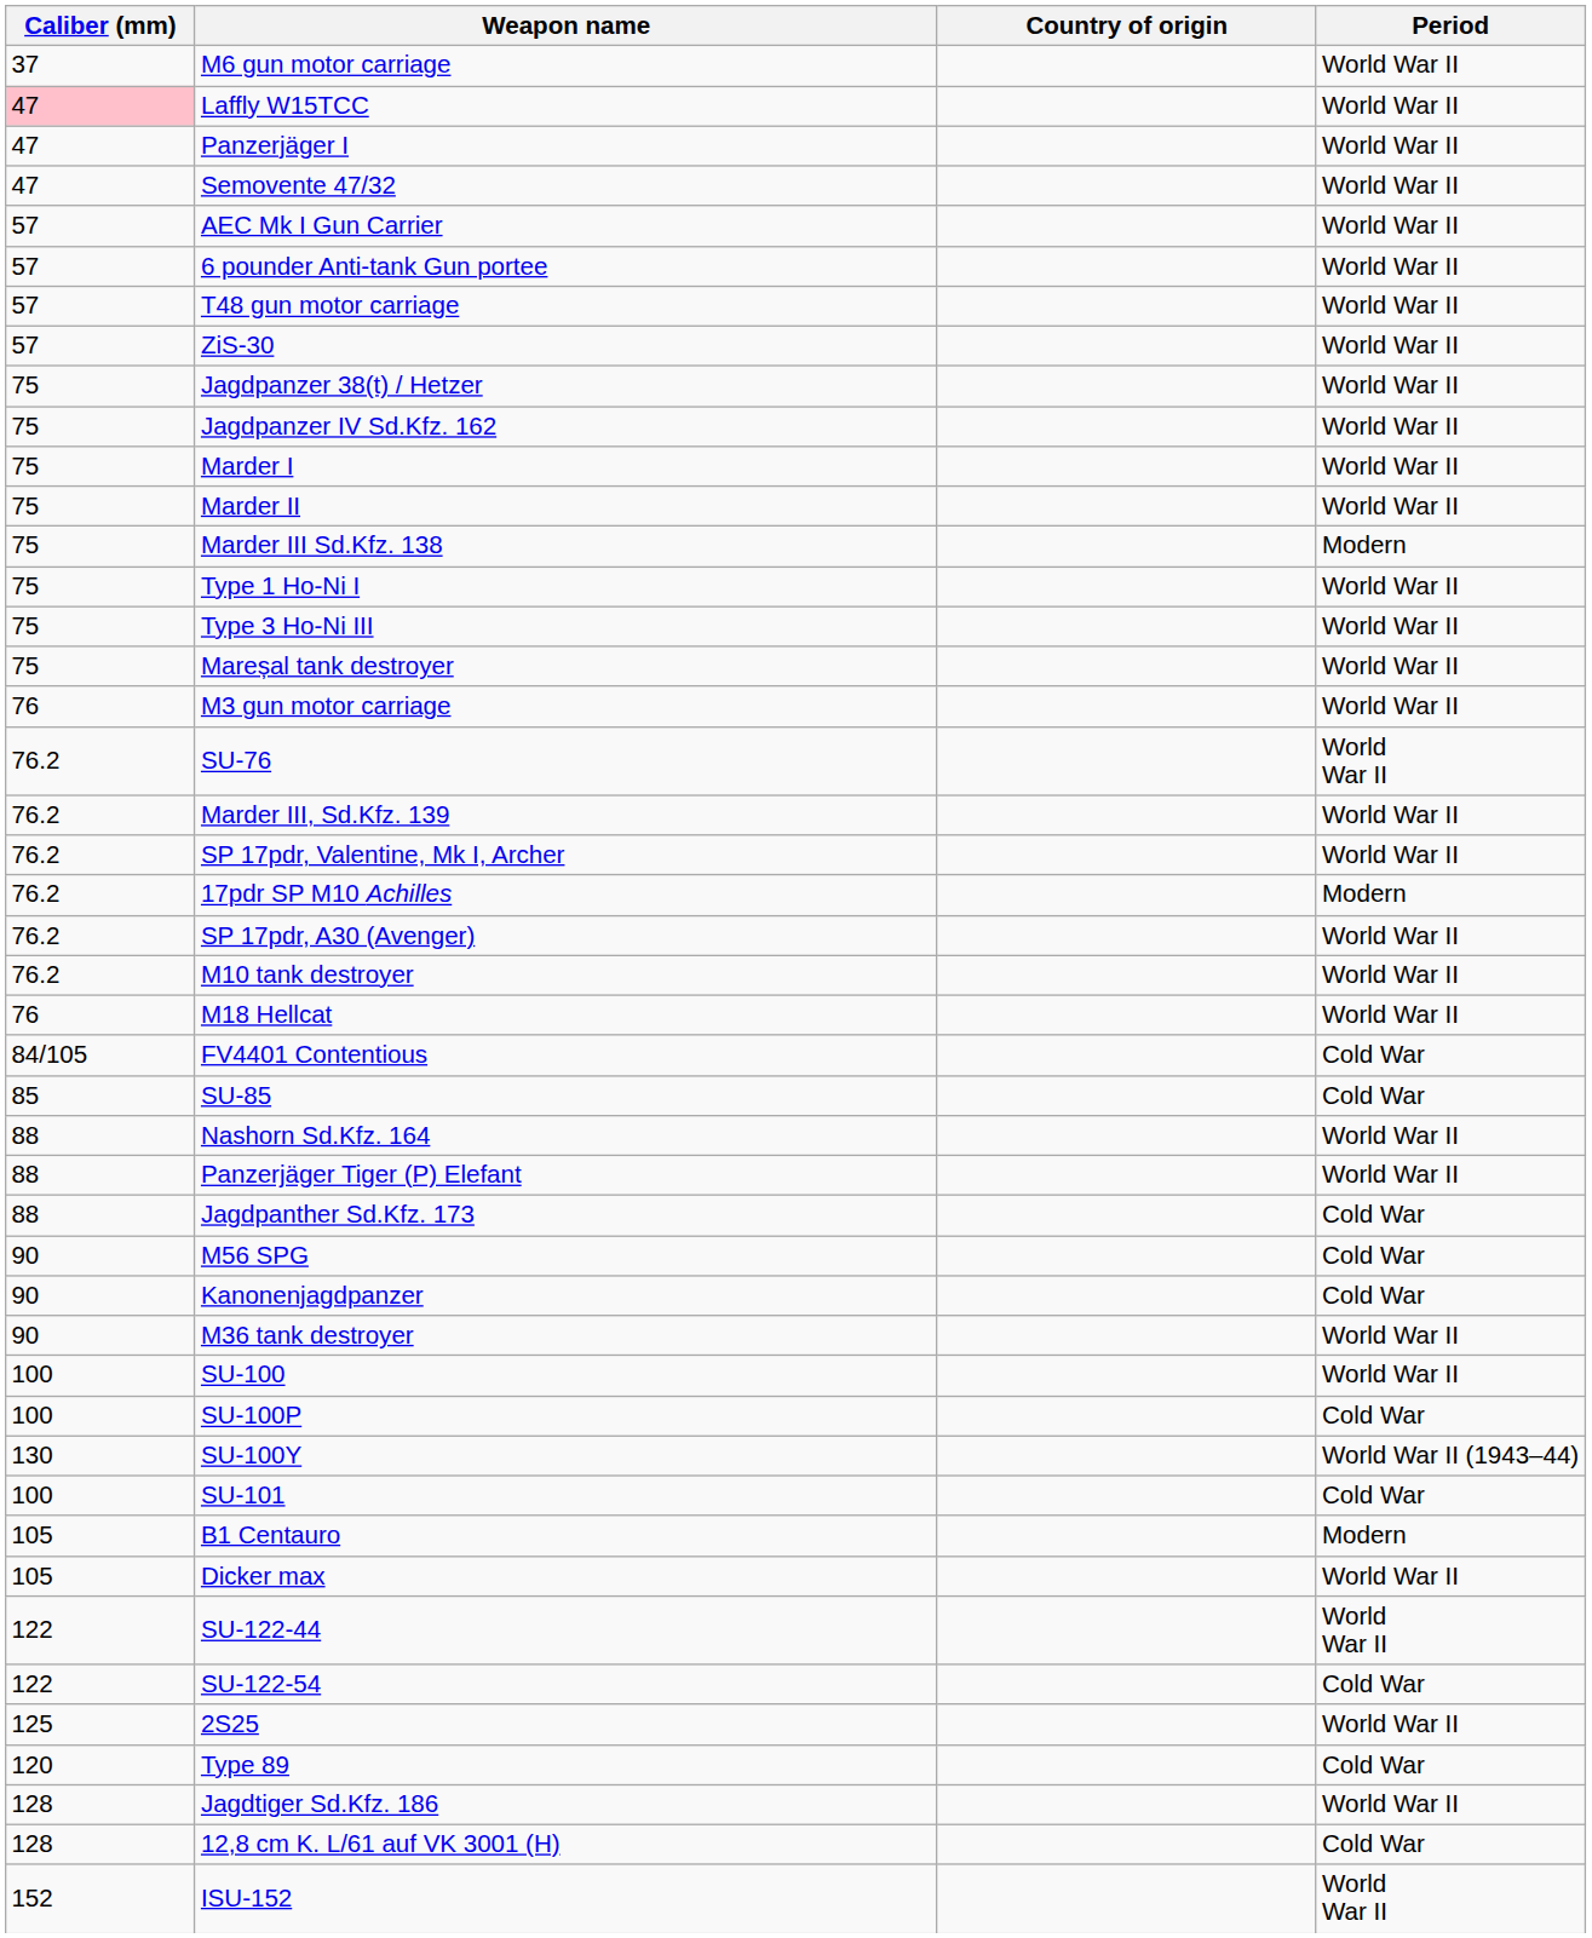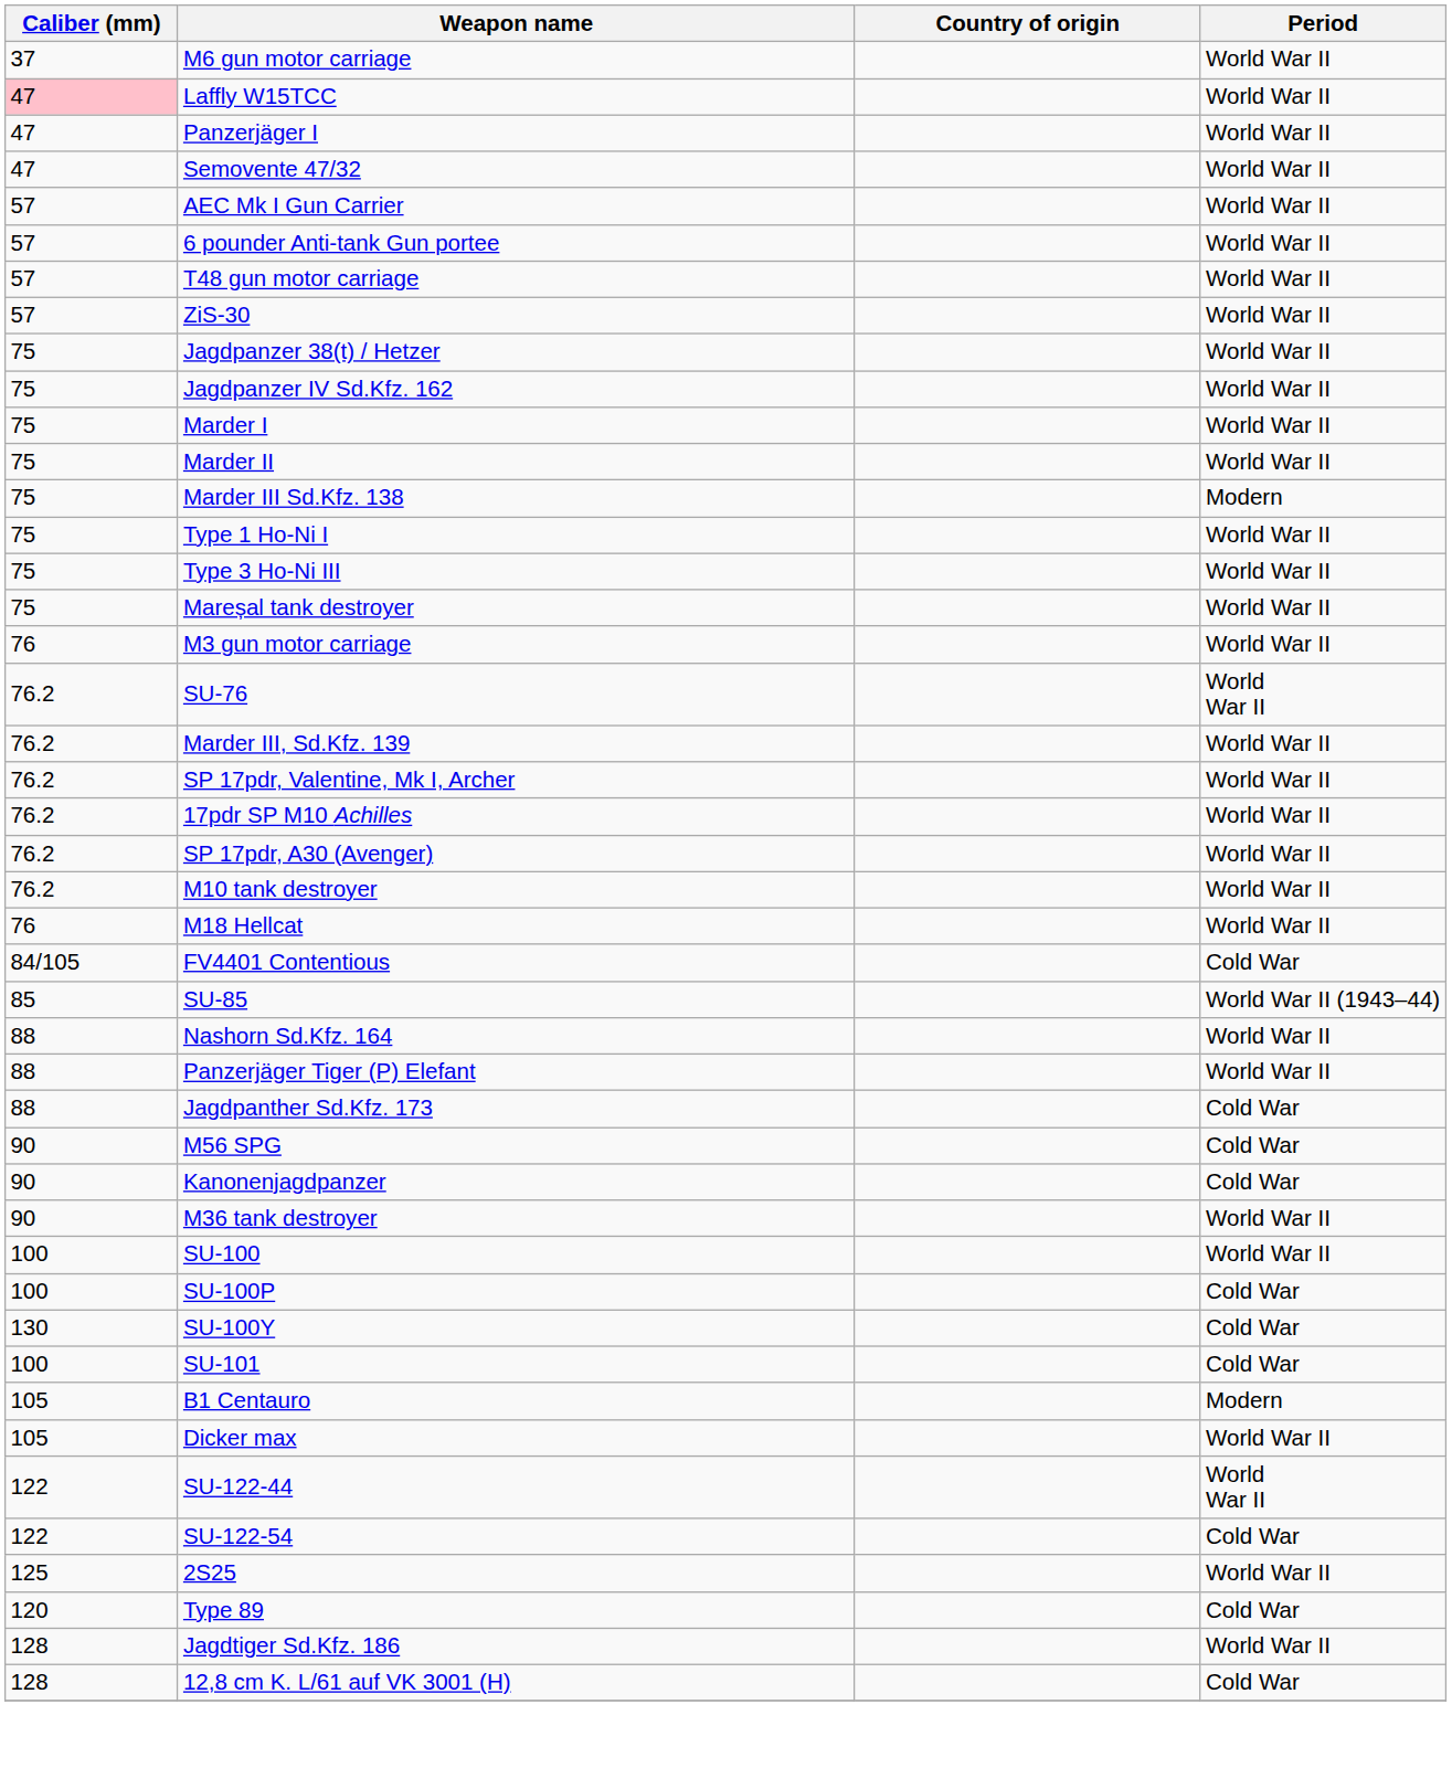 <table class="wikitable sortable" style="font-size:98%;">
 <tr>
 <th width=12%><a href='#'>Caliber</a> (mm)</th>
 <th width=47%>Weapon name</th>
 <th width=24%>Country of origin</th>
 <th width=19%>Period</th>
 </tr>
 <tr>
 <td>37</td>
 <td><a href='#'>M6 gun motor carriage</a></td>
 <td></td>
 <td>World War II</td>
 </tr>
 <tr>
 <td style="background: pink;">47</td>
 <td><a href='#'>Laffly W15TCC</a></td>
 <td></td>
 <td>World War II</td>
 </tr>
 <tr>
 <td>47</td>
 <td><a href='#'>Panzerjäger I</a></td>
 <td></td>
 <td>World War II</td>
 </tr>
 <tr>
 <td>47</td>
 <td><a href='#'>Semovente 47/32</a></td>
 <td></td>
 <td>World War II</td>
 </tr>
 <tr>
 <td>57</td>
 <td><a href='#'>AEC Mk I Gun Carrier</a></td>
 <td></td>
 <td>World War II</td>
 </tr>
 <tr>
 <td>57</td>
 <td><a href='#'>6 pounder Anti-tank Gun portee</a></td>
 <td></td>
 <td>World War II</td>
 </tr>
 <tr>
 <td>57</td>
 <td><a href='#'>T48 gun motor carriage</a></td>
 <td></td>
 <td>World War II</td>
 </tr>
 <tr>
 <td>57</td>
 <td><a href='#'>ZiS-30</a></td>
 <td></td>
 <td>World War II</td>
 </tr>
 <tr>
 <td>75</td>
 <td><a href='#'>Jagdpanzer 38(t) / Hetzer</a></td>
 <td></td>
 <td>World War II</td>
 </tr>
 <tr>
 <td>75</td>
 <td><a href='#'>Jagdpanzer IV Sd.Kfz. 162</a></td>
 <td></td>
 <td>World War II</td>
 </tr>
 <tr>
 <td>75</td>
 <td><a href='#'>Marder I</a></td>
 <td></td>
 <td>World War II</td>
 </tr>
 <tr>
 <td>75</td>
 <td><a href='#'>Marder II</a></td>
 <td></td>
 <td>World War II</td>
 </tr>
 <tr>
 <td>75</td>
 <td><a href='#'>Marder III Sd.Kfz. 138</a></td>
 <td></td>
 <td>Modern</td>
 </tr>
 <tr>
 <td>75</td>
 <td><a href='#'>Type 1 Ho-Ni I</a></td>
 <td></td>
 <td>World War II</td>
 </tr>
 <tr>
 <td>75</td>
 <td><a href='#'>Type 3 Ho-Ni III</a></td>
 <td></td>
 <td>World War II</td>
 </tr>
 <tr>
 <td>75</td>
 <td><a href='#'>Mareșal tank destroyer</a></td>
 <td></td>
 <td>World War II</td>
 </tr>
 <tr>
 <td>76</td>
 <td><a href='#'>M3 gun motor carriage</a></td>
 <td></td>
 <td>World War II</td>
 </tr>
 <tr>
 <td>76.2</td>
 <td><a href='#'>SU-76</a></td>
 <td></td>
 <td>World<br>War II</td>
 </tr>
 <tr>
 <td>76.2</td>
 <td><a href='#'>Marder III, Sd.Kfz. 139</a></td>
 <td></td>
 <td>World War II</td>
 </tr>
 <tr>
 <td>76.2</td>
 <td><a href='#'>SP 17pdr, Valentine, Mk I, Archer</a></td>
 <td></td>
 <td>World War II</td>
 </tr>
 <tr>
 <td>76.2</td>
 <td><a href='#'>17pdr SP M10 <em>Achilles</em></a></td>
 <td></td>
-<td>Modern</td>
+<td>World War II</td>
 </tr>
 <tr>
 <td>76.2</td>
 <td><a href='#'>SP 17pdr, A30 (Avenger)</a></td>
 <td></td>
 <td>World War II</td>
 </tr>
 <tr>
 <td>76.2</td>
 <td><a href='#'>M10 tank destroyer</a></td>
 <td></td>
 <td>World War II</td>
 </tr>
 <tr>
 <td>76</td>
 <td><a href='#'>M18 Hellcat</a></td>
 <td></td>
 <td>World War II</td>
 </tr>
 <tr>
 <td>84/105</td>
 <td><a href='#'>FV4401 Contentious</a></td>
 <td></td>
 <td>Cold War</td>
 </tr>
 <tr>
 <td>85</td>
 <td><a href='#'>SU-85</a></td>
 <td></td>
-<td>Cold War</td>
+<td>World War II (1943–44)</td>
 </tr>
 <tr>
 <td>88</td>
 <td><a href='#'>Nashorn Sd.Kfz. 164</a></td>
 <td></td>
 <td>World War II</td>
 </tr>
 <tr>
 <td>88</td>
 <td><a href='#'>Panzerjäger Tiger (P) Elefant</a></td>
 <td></td>
 <td>World War II</td>
 </tr>
 <tr>
 <td>88</td>
 <td><a href='#'>Jagdpanther Sd.Kfz. 173</a></td>
 <td></td>
 <td>Cold War</td>
 </tr>
 <tr>
 <td>90</td>
 <td><a href='#'>M56 SPG</a></td>
 <td></td>
 <td>Cold War</td>
 </tr>
 <tr>
 <td>90</td>
 <td><a href='#'>Kanonenjagdpanzer</a></td>
 <td></td>
 <td>Cold War</td>
 </tr>
 <tr>
 <td>90</td>
 <td><a href='#'>M36 tank destroyer</a></td>
 <td></td>
 <td>World War II</td>
 </tr>
 <tr>
 <td>100</td>
 <td><a href='#'>SU-100</a></td>
 <td></td>
 <td>World War II</td>
 </tr>
 <tr>
 <td>100</td>
 <td><a href='#'>SU-100P</a></td>
 <td></td>
 <td>Cold War</td>
 </tr>
 <tr>
 <td>130</td>
 <td><a href='#'>SU-100Y</a></td>
 <td></td>
-<td>World War II (1943–44)</td>
+<td>Cold War</td>
 </tr>
 <tr>
 <td>100</td>
 <td><a href='#'>SU-101</a></td>
 <td></td>
 <td>Cold War</td>
 </tr>
 <tr>
 <td>105</td>
 <td><a href='#'>B1 Centauro</a></td>
 <td></td>
 <td>Modern</td>
 </tr>
 <tr>
 <td>105</td>
 <td><a href='#'>Dicker max</a></td>
 <td></td>
 <td>World War II</td>
 </tr>
 <tr>
 <td>122</td>
 <td><a href='#'>SU-122-44</a></td>
 <td></td>
 <td>World<br>War II</td>
 </tr>
 <tr>
 <td>122</td>
 <td><a href='#'>SU-122-54</a></td>
 <td></td>
 <td>Cold War</td>
 </tr>
 <tr>
 <td>125</td>
 <td><a href='#'>2S25</a></td>
 <td></td>
 <td>World War II</td>
 </tr>
 <tr>
 <td>120</td>
 <td><a href='#'>Type 89</a></td>
 <td></td>
 <td>Cold War</td>
 </tr>
 <tr>
 <td>128</td>
 <td><a href='#'>Jagdtiger Sd.Kfz. 186</a></td>
 <td></td>
 <td>World War II</td>
 </tr>
 <tr>
 <td>128</td>
 <td><a href='#'>12,8 cm K. L/61 auf VK 3001 (H)</a></td>
 <td></td>
 <td>Cold War</td>
 </tr>
 <tr>
-<td>152</td>
-<td><a href='#'>ISU-152</a></td>
-<td></td>
-<td>World<br>War II</td>
-</tr>
-<tr>
 </tr>
 </table>
